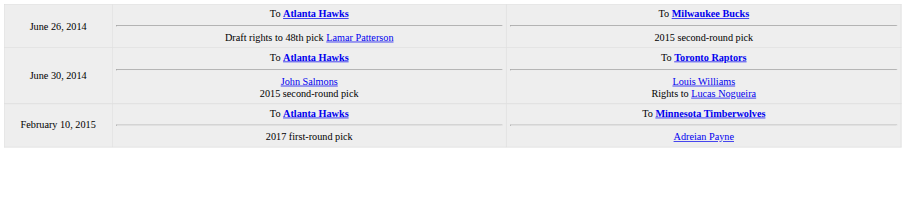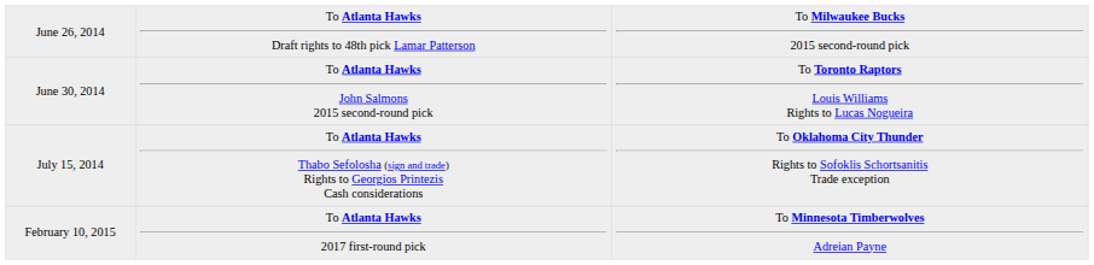 <table border=1 style="border-collapse:collapse; font-size:90%; text-align: center; width: 100%" bordercolor="#DFDFDF"  cellpadding="5">
 <tr bgcolor="eeeeee">
 <td style="width:12%">June 26, 2014</td>
 <td style="width:44%" valign="top">To <strong><a href='#'>Atlanta Hawks</a></strong><hr>Draft rights to 48th pick <a href='#'>Lamar Patterson</a></td>
 <td style="width:44%" valign="top">To <strong><a href='#'>Milwaukee Bucks</a></strong><hr>2015 second-round pick</td>
 </tr>
 <tr bgcolor="eeeeee">
 <td style="width:12%">June 30, 2014</td>
 <td style="width:44%" valign="top">To <strong><a href='#'>Atlanta Hawks</a></strong><hr><a href='#'>John Salmons</a><br>2015 second-round pick</td>
 <td style="width:44%" valign="top">To <strong><a href='#'>Toronto Raptors</a></strong><hr><a href='#'>Louis Williams</a><br>Rights to <a href='#'>Lucas Nogueira</a></td>
 </tr>
 <tr>
 </tr>
+<tr bgcolor="eeeeee">
+<td style="width:12%">July 15, 2014</td>
+<td style="width:44%" valign="top">To <strong><a href='#'>Atlanta Hawks</a></strong><hr><a href='#'>Thabo Sefolosha</a> <small>(<a href='#'>sign and trade</a>)</small><br>Rights to <a href='#'>Georgios Printezis</a><br>Cash considerations</td>
+<td style="width:44%" valign="top">To <strong><a href='#'>Oklahoma City Thunder</a></strong><hr>Rights to <a href='#'>Sofoklis Schortsanitis</a><br>Trade exception</td>
+</tr>
 <tr>
 </tr>
 <tr bgcolor="eeeeee">
 <td style="width:12%">February 10, 2015</td>
 <td style="width:44%" valign="top">To <strong><a href='#'>Atlanta Hawks</a></strong><hr>2017 first-round pick</td>
 <td style="width:44%" valign="top">To <strong><a href='#'>Minnesota Timberwolves</a></strong><hr><a href='#'>Adreian Payne</a></td>
 </tr>
 </table>
